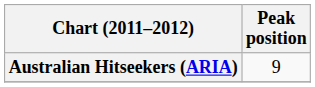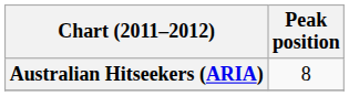 <table class="wikitable sortable plainrowheaders" style="text-align:center">
 <tr>
 <th scope="col">Chart (2011–2012)</th>
 <th scope="col">Peak<br>position</th>
 </tr>
 <tr>
 <th scope="row">Australian Hitseekers (<a href='#'>ARIA</a>)</th>
-<td>9</td>
+<td>8</td>
 </tr>
 <tr>
 </tr>
 <tr>
 </tr>
 <tr>
 </tr>
 <tr>
 </tr>
 <tr>
 </tr>
 <tr>
 </tr>
 <tr>
 </tr>
 <tr>
 </tr>
 <tr>
 </tr>
 <tr>
 </tr>
 <tr>
 </tr>
 <tr>
 </tr>
 </table>
